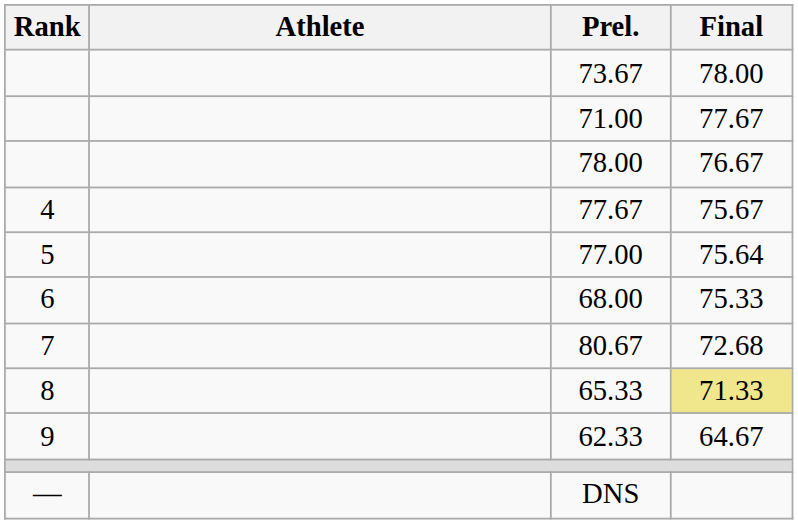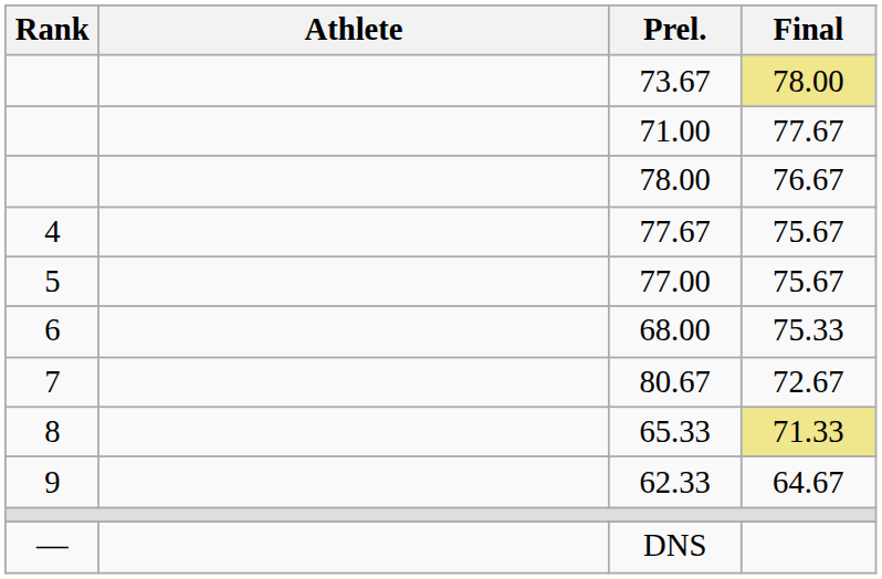 <table class=wikitable style="text-align:center">
 <tr>
 <th width=40>Rank</th>
 <th width=250>Athlete</th>
 <th width=60>Prel.</th>
 <th width=60>Final</th>
 </tr>
 <tr>
 <td></td>
 <td align=left></td>
 <td>73.67</td>
-<td>78.00</td>
+<td style="background: khaki;">78.00</td>
 </tr>
 <tr>
 <td></td>
 <td align=left></td>
 <td>71.00</td>
 <td>77.67</td>
 </tr>
 <tr>
 <td></td>
 <td align=left></td>
 <td>78.00</td>
 <td>76.67</td>
 </tr>
 <tr>
 <td>4</td>
 <td align=left></td>
 <td>77.67</td>
 <td>75.67</td>
 </tr>
 <tr>
 <td>5</td>
 <td align=left></td>
 <td>77.00</td>
-<td>75.64</td>
+<td>75.67</td>
 </tr>
 <tr>
 <td>6</td>
 <td align=left></td>
 <td>68.00</td>
 <td>75.33</td>
 </tr>
 <tr>
 <td>7</td>
 <td align=left></td>
 <td>80.67</td>
-<td>72.68</td>
+<td>72.67</td>
 </tr>
 <tr>
 <td>8</td>
 <td align=left></td>
 <td>65.33</td>
 <td style="background: khaki;">71.33</td>
 </tr>
 <tr>
 <td>9</td>
 <td align=left></td>
 <td>62.33</td>
 <td>64.67</td>
 </tr>
 <tr bgcolor=#DDDDDD>
 <td colspan=4></td>
 </tr>
 <tr>
 <td>—</td>
 <td align=left></td>
 <td>DNS</td>
 <td></td>
 </tr>
 </table>
